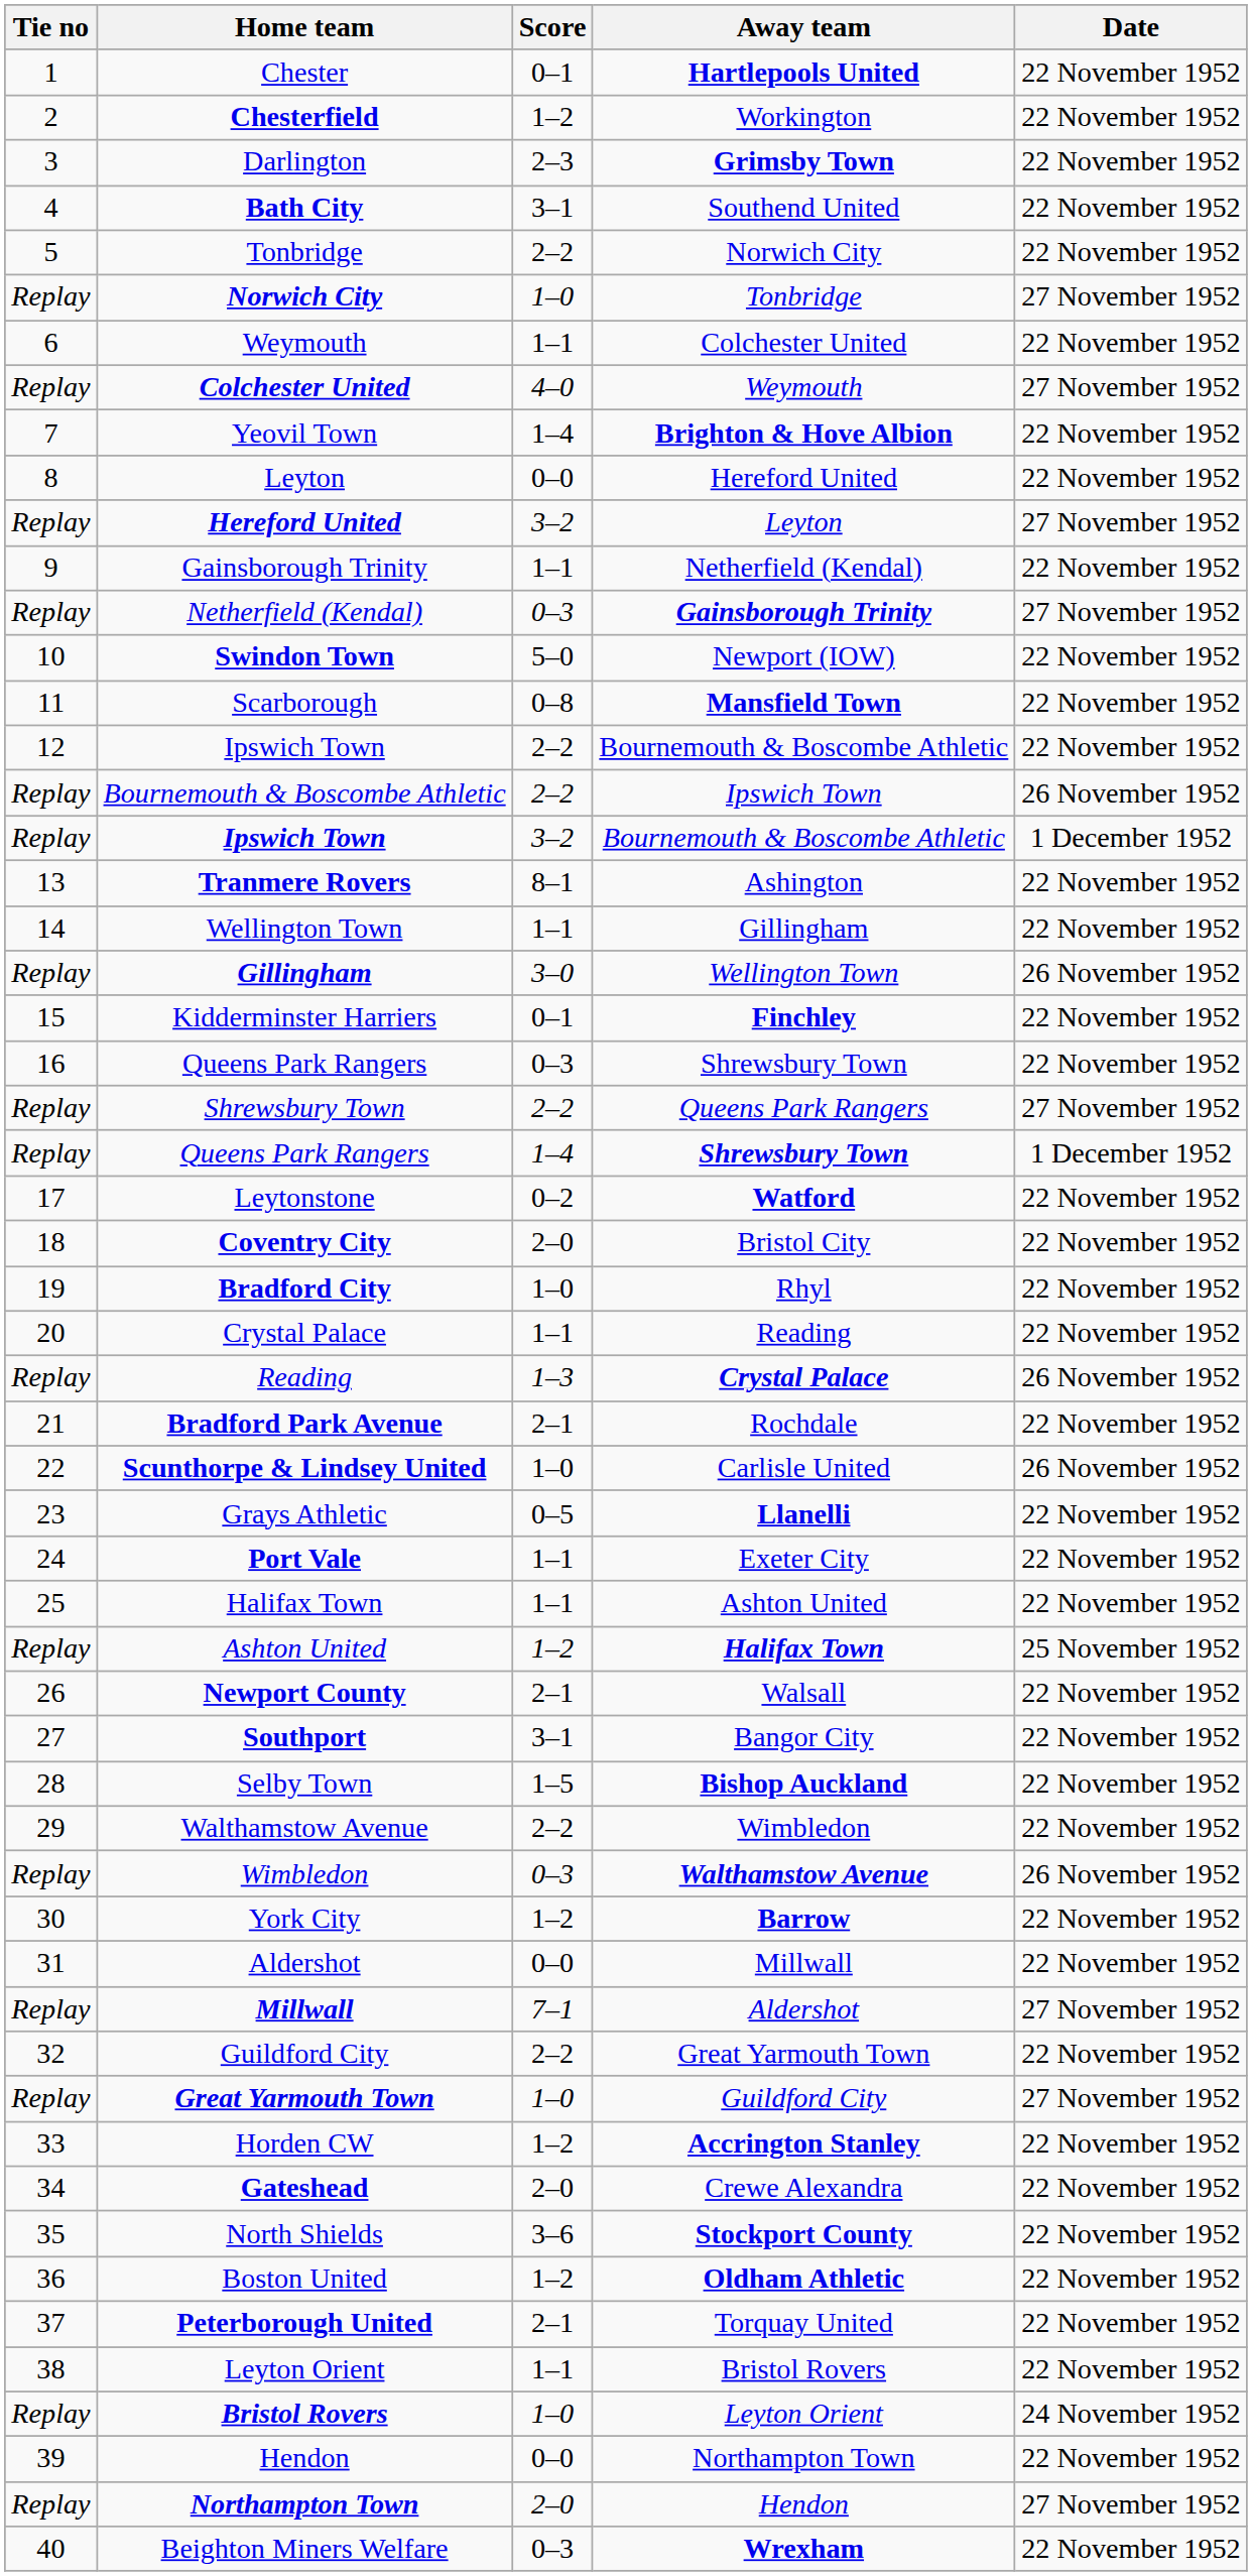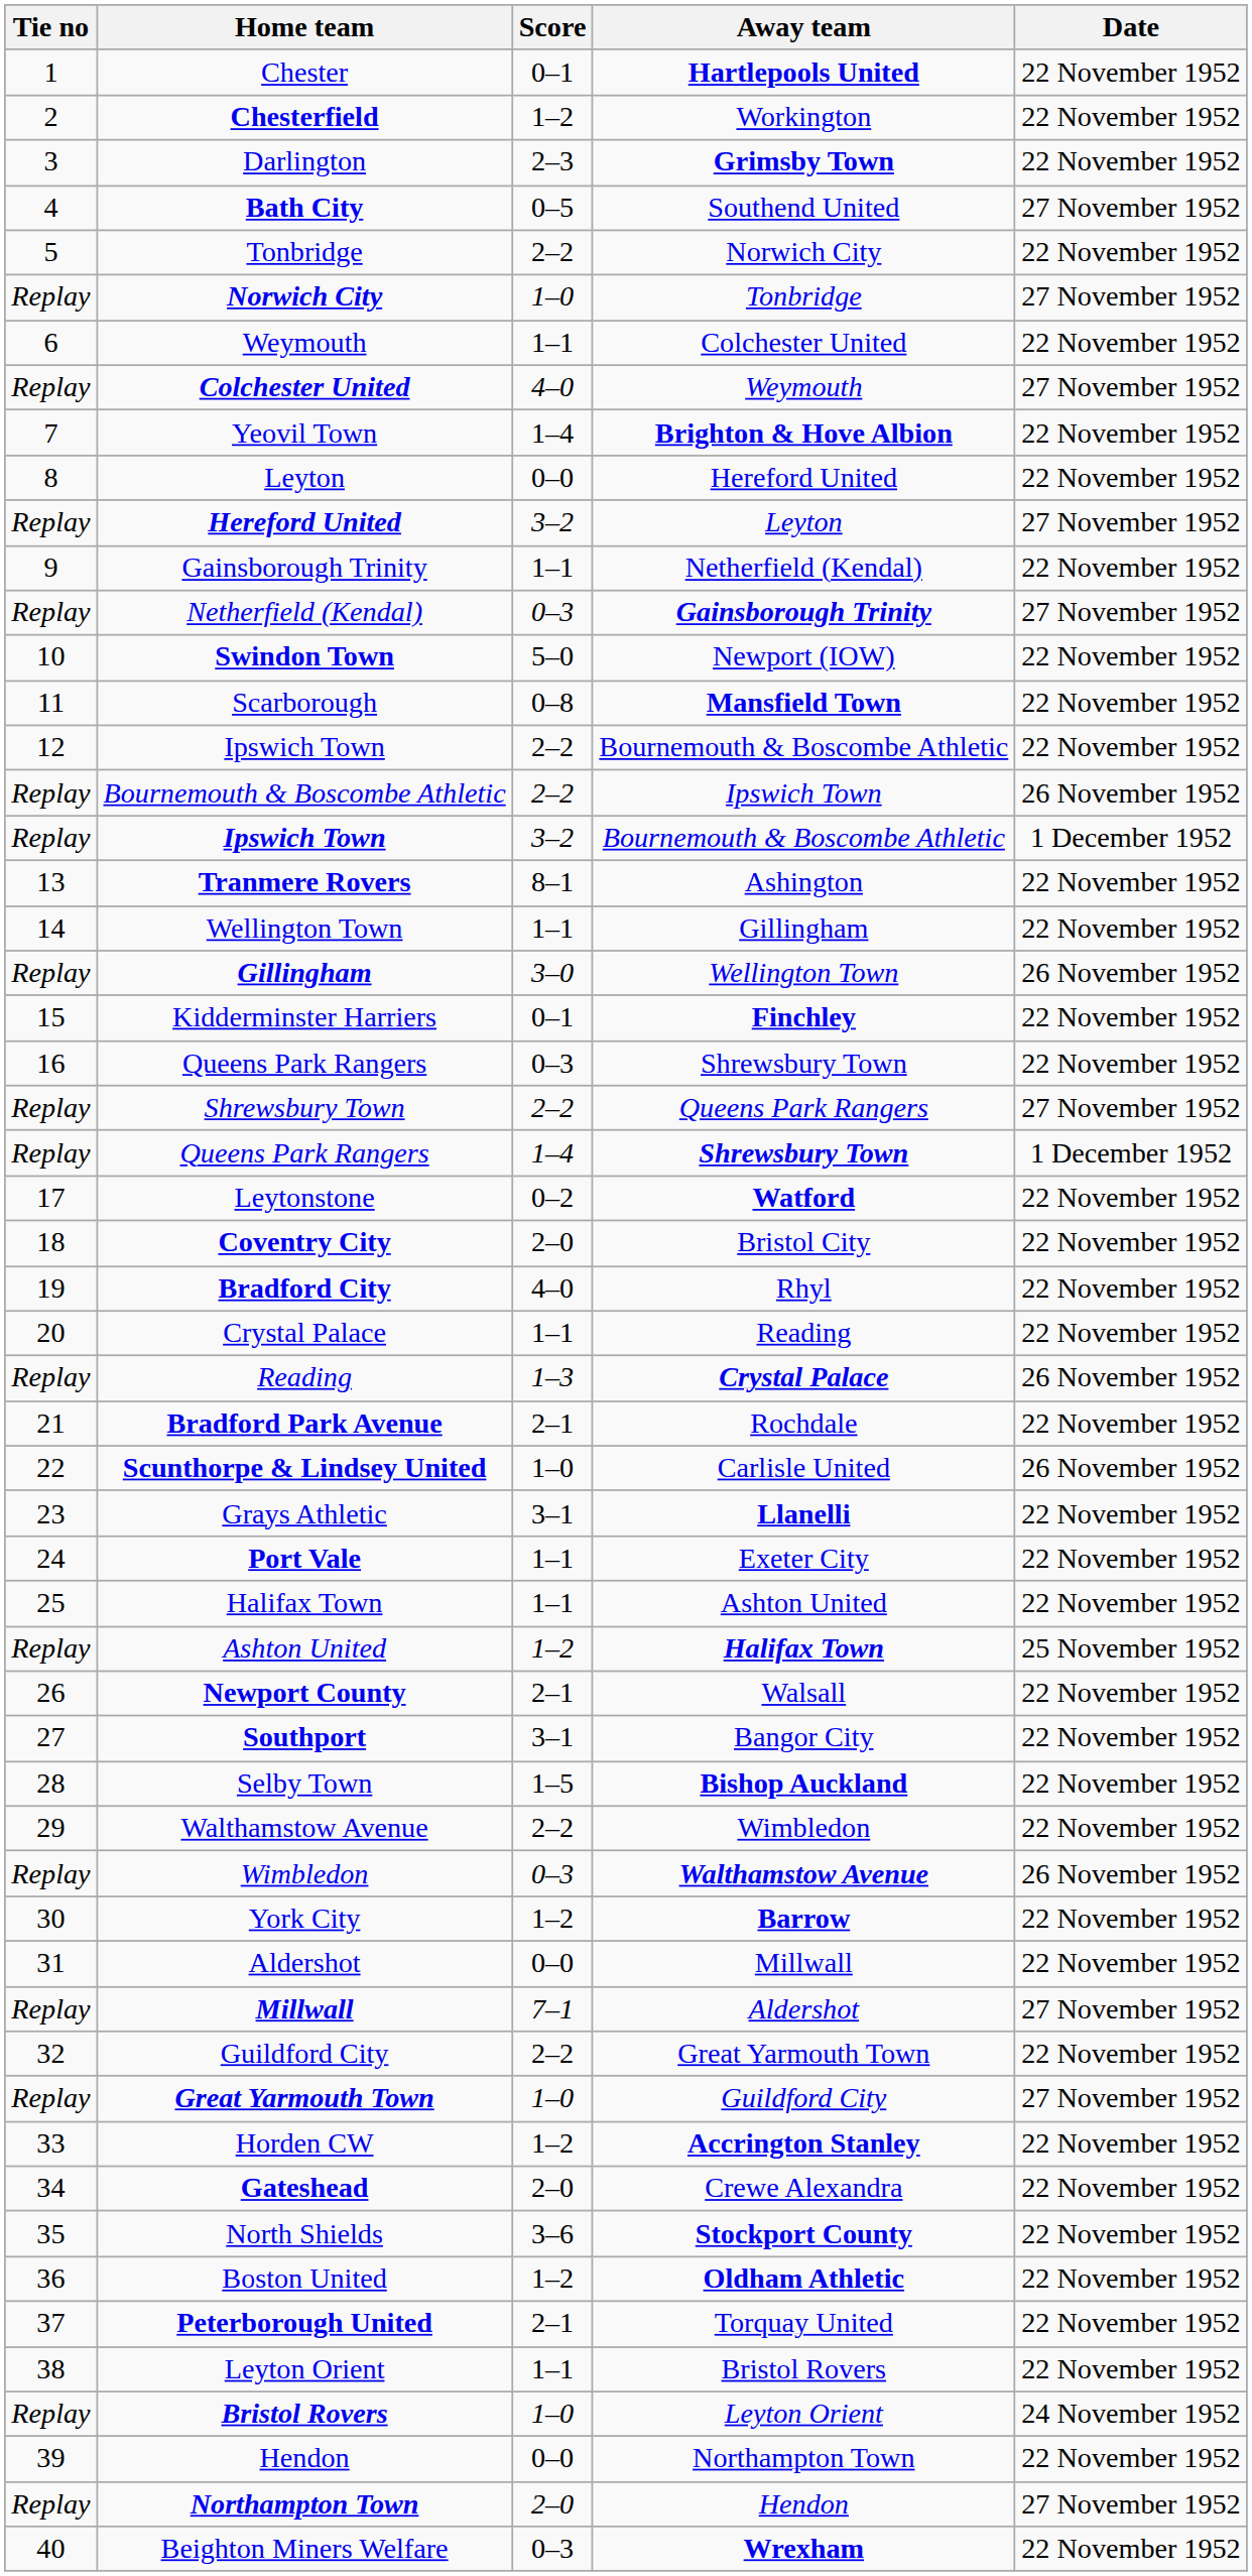 <table class="wikitable" style="text-align: center">
 <tr>
 <th>Tie no</th>
 <th>Home team</th>
 <th>Score</th>
 <th>Away team</th>
 <th>Date</th>
 </tr>
 <tr>
 <td>1</td>
 <td><a href='#'>Chester</a></td>
 <td>0–1</td>
 <td><strong><a href='#'>Hartlepools United</a></strong></td>
 <td>22 November 1952</td>
 </tr>
 <tr>
 <td>2</td>
 <td><strong><a href='#'>Chesterfield</a></strong></td>
 <td>1–2</td>
 <td><a href='#'>Workington</a></td>
 <td>22 November 1952</td>
 </tr>
 <tr>
 <td>3</td>
 <td><a href='#'>Darlington</a></td>
 <td>2–3</td>
 <td><strong><a href='#'>Grimsby Town</a></strong></td>
 <td>22 November 1952</td>
 </tr>
 <tr>
 <td>4</td>
 <td><strong><a href='#'>Bath City</a></strong></td>
-<td>3–1</td>
+<td>0–5</td>
 <td><a href='#'>Southend United</a></td>
-<td>22 November 1952</td>
+<td>27 November 1952</td>
 </tr>
 <tr>
 <td>5</td>
 <td><a href='#'>Tonbridge</a></td>
 <td>2–2</td>
 <td><a href='#'>Norwich City</a></td>
 <td>22 November 1952</td>
 </tr>
 <tr>
 <td><em>Replay</em></td>
 <td><strong><em><a href='#'>Norwich City</a></em></strong></td>
 <td><em>1–0</em></td>
 <td><em><a href='#'>Tonbridge</a></em></td>
 <td>27 November 1952</td>
 </tr>
 <tr>
 <td>6</td>
 <td><a href='#'>Weymouth</a></td>
 <td>1–1</td>
 <td><a href='#'>Colchester United</a></td>
 <td>22 November 1952</td>
 </tr>
 <tr>
 <td><em>Replay</em></td>
 <td><strong><em><a href='#'>Colchester United</a></em></strong></td>
 <td><em>4–0</em></td>
 <td><em><a href='#'>Weymouth</a></em></td>
 <td>27 November 1952</td>
 </tr>
 <tr>
 <td>7</td>
 <td><a href='#'>Yeovil Town</a></td>
 <td>1–4</td>
 <td><strong><a href='#'>Brighton & Hove Albion</a></strong></td>
 <td>22 November 1952</td>
 </tr>
 <tr>
 <td>8</td>
 <td><a href='#'>Leyton</a></td>
 <td>0–0</td>
 <td><a href='#'>Hereford United</a></td>
 <td>22 November 1952</td>
 </tr>
 <tr>
 <td><em>Replay</em></td>
 <td><strong><em><a href='#'>Hereford United</a></em></strong></td>
 <td><em>3–2</em></td>
 <td><em><a href='#'>Leyton</a></em></td>
 <td>27 November 1952</td>
 </tr>
 <tr>
 <td>9</td>
 <td><a href='#'>Gainsborough Trinity</a></td>
 <td>1–1</td>
 <td><a href='#'>Netherfield (Kendal)</a></td>
 <td>22 November 1952</td>
 </tr>
 <tr>
 <td><em>Replay</em></td>
 <td><em><a href='#'>Netherfield (Kendal)</a></em></td>
 <td><em>0–3</em></td>
 <td><strong><em><a href='#'>Gainsborough Trinity</a></em></strong></td>
 <td>27 November 1952</td>
 </tr>
 <tr>
 <td>10</td>
 <td><strong><a href='#'>Swindon Town</a></strong></td>
 <td>5–0</td>
 <td><a href='#'>Newport (IOW)</a></td>
 <td>22 November 1952</td>
 </tr>
 <tr>
 <td>11</td>
 <td><a href='#'>Scarborough</a></td>
 <td>0–8</td>
 <td><strong><a href='#'>Mansfield Town</a></strong></td>
 <td>22 November 1952</td>
 </tr>
 <tr>
 <td>12</td>
 <td><a href='#'>Ipswich Town</a></td>
 <td>2–2</td>
 <td><a href='#'>Bournemouth & Boscombe Athletic</a></td>
 <td>22 November 1952</td>
 </tr>
 <tr>
 <td><em>Replay</em></td>
 <td><em><a href='#'>Bournemouth & Boscombe Athletic</a></em></td>
 <td><em>2–2</em></td>
 <td><em><a href='#'>Ipswich Town</a></em></td>
 <td>26 November 1952</td>
 </tr>
 <tr>
 <td><em>Replay</em></td>
 <td><strong><em><a href='#'>Ipswich Town</a></em></strong></td>
 <td><em>3–2</em></td>
 <td><em><a href='#'>Bournemouth & Boscombe Athletic</a></em></td>
 <td>1 December 1952</td>
 </tr>
 <tr>
 <td>13</td>
 <td><strong><a href='#'>Tranmere Rovers</a></strong></td>
 <td>8–1</td>
 <td><a href='#'>Ashington</a></td>
 <td>22 November 1952</td>
 </tr>
 <tr>
 <td>14</td>
 <td><a href='#'>Wellington Town</a></td>
 <td>1–1</td>
 <td><a href='#'>Gillingham</a></td>
 <td>22 November 1952</td>
 </tr>
 <tr>
 <td><em>Replay</em></td>
 <td><strong><em><a href='#'>Gillingham</a></em></strong></td>
 <td><em>3–0</em></td>
 <td><em><a href='#'>Wellington Town</a></em></td>
 <td>26 November 1952</td>
 </tr>
 <tr>
 <td>15</td>
 <td><a href='#'>Kidderminster Harriers</a></td>
 <td>0–1</td>
 <td><strong><a href='#'>Finchley</a></strong></td>
 <td>22 November 1952</td>
 </tr>
 <tr>
 <td>16</td>
 <td><a href='#'>Queens Park Rangers</a></td>
 <td>0–3</td>
 <td><a href='#'>Shrewsbury Town</a></td>
 <td>22 November 1952</td>
 </tr>
 <tr>
 <td><em>Replay</em></td>
 <td><em><a href='#'>Shrewsbury Town</a></em></td>
 <td><em>2–2</em></td>
 <td><em><a href='#'>Queens Park Rangers</a></em></td>
 <td>27 November 1952</td>
 </tr>
 <tr>
 <td><em>Replay</em></td>
 <td><em><a href='#'>Queens Park Rangers</a></em></td>
 <td><em>1–4</em></td>
 <td><strong><em><a href='#'>Shrewsbury Town</a></em></strong></td>
 <td>1 December 1952</td>
 </tr>
 <tr>
 <td>17</td>
 <td><a href='#'>Leytonstone</a></td>
 <td>0–2</td>
 <td><strong><a href='#'>Watford</a></strong></td>
 <td>22 November 1952</td>
 </tr>
 <tr>
 <td>18</td>
 <td><strong><a href='#'>Coventry City</a></strong></td>
 <td>2–0</td>
 <td><a href='#'>Bristol City</a></td>
 <td>22 November 1952</td>
 </tr>
 <tr>
 <td>19</td>
 <td><strong><a href='#'>Bradford City</a></strong></td>
-<td>1–0</td>
+<td>4–0</td>
 <td><a href='#'>Rhyl</a></td>
 <td>22 November 1952</td>
 </tr>
 <tr>
 <td>20</td>
 <td><a href='#'>Crystal Palace</a></td>
 <td>1–1</td>
 <td><a href='#'>Reading</a></td>
 <td>22 November 1952</td>
 </tr>
 <tr>
 <td><em>Replay</em></td>
 <td><em><a href='#'>Reading</a></em></td>
 <td><em>1–3</em></td>
 <td><strong><em><a href='#'>Crystal Palace</a></em></strong></td>
 <td>26 November 1952</td>
 </tr>
 <tr>
 <td>21</td>
 <td><strong><a href='#'>Bradford Park Avenue</a></strong></td>
 <td>2–1</td>
 <td><a href='#'>Rochdale</a></td>
 <td>22 November 1952</td>
 </tr>
 <tr>
 <td>22</td>
 <td><strong><a href='#'>Scunthorpe & Lindsey United</a></strong></td>
 <td>1–0</td>
 <td><a href='#'>Carlisle United</a></td>
 <td>26 November 1952</td>
 </tr>
 <tr>
 <td>23</td>
 <td><a href='#'>Grays Athletic</a></td>
-<td>0–5</td>
+<td>3–1</td>
 <td><strong><a href='#'>Llanelli</a></strong></td>
 <td>22 November 1952</td>
 </tr>
 <tr>
 <td>24</td>
 <td><strong><a href='#'>Port Vale</a></strong></td>
 <td>1–1</td>
 <td><a href='#'>Exeter City</a></td>
 <td>22 November 1952</td>
 </tr>
 <tr>
 <td>25</td>
 <td><a href='#'>Halifax Town</a></td>
 <td>1–1</td>
 <td><a href='#'>Ashton United</a></td>
 <td>22 November 1952</td>
 </tr>
 <tr>
 <td><em>Replay</em></td>
 <td><em><a href='#'>Ashton United</a></em></td>
 <td><em>1–2</em></td>
 <td><strong><em><a href='#'>Halifax Town</a></em></strong></td>
 <td>25 November 1952</td>
 </tr>
 <tr>
 <td>26</td>
 <td><strong><a href='#'>Newport County</a></strong></td>
 <td>2–1</td>
 <td><a href='#'>Walsall</a></td>
 <td>22 November 1952</td>
 </tr>
 <tr>
 <td>27</td>
 <td><strong><a href='#'>Southport</a></strong></td>
 <td>3–1</td>
 <td><a href='#'>Bangor City</a></td>
 <td>22 November 1952</td>
 </tr>
 <tr>
 <td>28</td>
 <td><a href='#'>Selby Town</a></td>
 <td>1–5</td>
 <td><strong><a href='#'>Bishop Auckland</a></strong></td>
 <td>22 November 1952</td>
 </tr>
 <tr>
 <td>29</td>
 <td><a href='#'>Walthamstow Avenue</a></td>
 <td>2–2</td>
 <td><a href='#'>Wimbledon</a></td>
 <td>22 November 1952</td>
 </tr>
 <tr>
 <td><em>Replay</em></td>
 <td><em><a href='#'>Wimbledon</a></em></td>
 <td><em>0–3</em></td>
 <td><strong><em><a href='#'>Walthamstow Avenue</a></em></strong></td>
 <td>26 November 1952</td>
 </tr>
 <tr>
 <td>30</td>
 <td><a href='#'>York City</a></td>
 <td>1–2</td>
 <td><strong><a href='#'>Barrow</a></strong></td>
 <td>22 November 1952</td>
 </tr>
 <tr>
 <td>31</td>
 <td><a href='#'>Aldershot</a></td>
 <td>0–0</td>
 <td><a href='#'>Millwall</a></td>
 <td>22 November 1952</td>
 </tr>
 <tr>
 <td><em>Replay</em></td>
 <td><strong><em><a href='#'>Millwall</a></em></strong></td>
 <td><em>7–1</em></td>
 <td><em><a href='#'>Aldershot</a></em></td>
 <td>27 November 1952</td>
 </tr>
 <tr>
 <td>32</td>
 <td><a href='#'>Guildford City</a></td>
 <td>2–2</td>
 <td><a href='#'>Great Yarmouth Town</a></td>
 <td>22 November 1952</td>
 </tr>
 <tr>
 <td><em>Replay</em></td>
 <td><strong><em><a href='#'>Great Yarmouth Town</a></em></strong></td>
 <td><em>1–0</em></td>
 <td><em><a href='#'>Guildford City</a></em></td>
 <td>27 November 1952</td>
 </tr>
 <tr>
 <td>33</td>
 <td><a href='#'>Horden CW</a></td>
 <td>1–2</td>
 <td><strong><a href='#'>Accrington Stanley</a></strong></td>
 <td>22 November 1952</td>
 </tr>
 <tr>
 <td>34</td>
 <td><strong><a href='#'>Gateshead</a></strong></td>
 <td>2–0</td>
 <td><a href='#'>Crewe Alexandra</a></td>
 <td>22 November 1952</td>
 </tr>
 <tr>
 <td>35</td>
 <td><a href='#'>North Shields</a></td>
 <td>3–6</td>
 <td><strong><a href='#'>Stockport County</a></strong></td>
 <td>22 November 1952</td>
 </tr>
 <tr>
 <td>36</td>
 <td><a href='#'>Boston United</a></td>
 <td>1–2</td>
 <td><strong><a href='#'>Oldham Athletic</a></strong></td>
 <td>22 November 1952</td>
 </tr>
 <tr>
 <td>37</td>
 <td><strong><a href='#'>Peterborough United</a></strong></td>
 <td>2–1</td>
 <td><a href='#'>Torquay United</a></td>
 <td>22 November 1952</td>
 </tr>
 <tr>
 <td>38</td>
 <td><a href='#'>Leyton Orient</a></td>
 <td>1–1</td>
 <td><a href='#'>Bristol Rovers</a></td>
 <td>22 November 1952</td>
 </tr>
 <tr>
 <td><em>Replay</em></td>
 <td><strong><em><a href='#'>Bristol Rovers</a></em></strong></td>
 <td><em>1–0</em></td>
 <td><em><a href='#'>Leyton Orient</a></em></td>
 <td>24 November 1952</td>
 </tr>
 <tr>
 <td>39</td>
 <td><a href='#'>Hendon</a></td>
 <td>0–0</td>
 <td><a href='#'>Northampton Town</a></td>
 <td>22 November 1952</td>
 </tr>
 <tr>
 <td><em>Replay</em></td>
 <td><strong><em><a href='#'>Northampton Town</a></em></strong></td>
 <td><em>2–0</em></td>
 <td><em><a href='#'>Hendon</a></em></td>
 <td>27 November 1952</td>
 </tr>
 <tr>
 <td>40</td>
 <td><a href='#'>Beighton Miners Welfare</a></td>
 <td>0–3</td>
 <td><strong><a href='#'>Wrexham</a></strong></td>
 <td>22 November 1952</td>
 </tr>
 </table>
